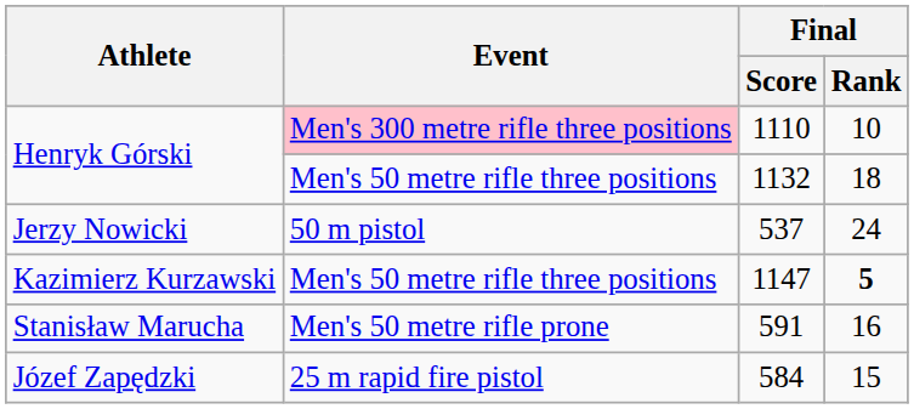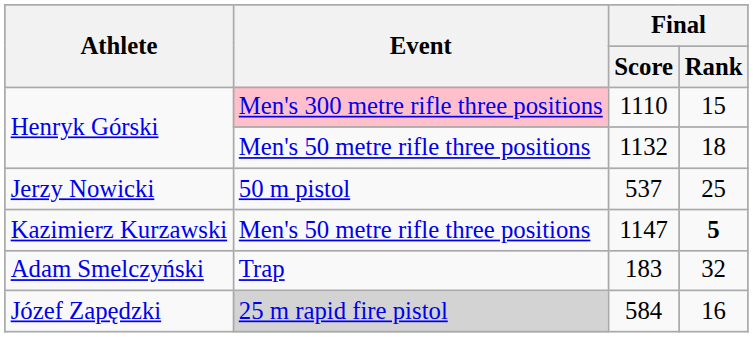 <table class="wikitable" style="font-size:90%">
 <tr>
 <th rowspan="2">Athlete</th>
 <th rowspan="2">Event</th>
 <th colspan="2">Final</th>
 </tr>
 <tr>
 <th>Score</th>
 <th>Rank</th>
 </tr>
 <tr>
 <td rowspan=2><a href='#'>Henryk Górski</a></td>
 <td style="background: pink;"><a href='#'>Men's 300 metre rifle three positions</a></td>
 <td align="center">1110</td>
-<td align="center">10</td>
+<td align="center">15</td>
 </tr>
 <tr>
 <td><a href='#'>Men's 50 metre rifle three positions</a></td>
 <td align="center">1132</td>
 <td align="center">18</td>
 </tr>
 <tr>
 <td rowspan=1><a href='#'>Jerzy Nowicki</a></td>
 <td><a href='#'>50 m pistol</a></td>
 <td align="center">537</td>
-<td align="center">24</td>
+<td align="center">25</td>
 </tr>
 <tr>
 <td rowspan=1><a href='#'>Kazimierz Kurzawski</a></td>
 <td><a href='#'>Men's 50 metre rifle three positions</a></td>
 <td align="center">1147</td>
 <td align="center"><strong>5</strong></td>
 </tr>
 <tr>
-<td rowspan=1><a href='#'>Stanisław Marucha</a></td>
-<td><a href='#'>Men's 50 metre rifle prone</a></td>
-<td align="center">591</td>
-<td align="center">16</td>
+<td><a href='#'>Adam Smelczyński</a></td>
+<td><a href='#'>Trap</a></td>
+<td align="center">183</td>
+<td align="center">32</td>
 </tr>
 <tr>
 <td><a href='#'>Józef Zapędzki</a></td>
-<td><a href='#'>25 m rapid fire pistol</a></td>
+<td style="background: lightgrey;"><a href='#'>25 m rapid fire pistol</a></td>
 <td align="center">584</td>
-<td align="center">15</td>
+<td align="center">16</td>
 </tr>
 </table>
